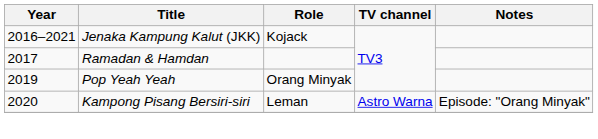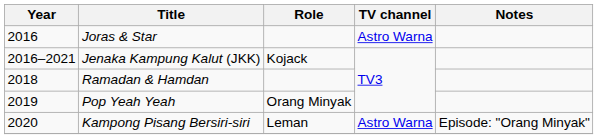 <table class="wikitable">
 <tr>
 <th>Year</th>
 <th>Title</th>
 <th>Role</th>
 <th>TV channel</th>
 <th>Notes</th>
 </tr>
 <tr>
+<td>2016</td>
+<td><em>Joras & Star</em></td>
+<td></td>
+<td><a href='#'>Astro Warna</a></td>
+<td></td>
+</tr>
+<tr>
 <td>2016–2021</td>
 <td><em>Jenaka Kampung Kalut</em> (JKK)</td>
 <td>Kojack</td>
 <td rowspan="3"><a href='#'>TV3</a></td>
 <td></td>
 </tr>
 <tr>
-<td>2017</td>
+<td>2018</td>
 <td><em>Ramadan & Hamdan</em></td>
 <td></td>
 <td></td>
 </tr>
 <tr>
 <td>2019</td>
 <td><em>Pop Yeah Yeah</em></td>
 <td>Orang Minyak</td>
 <td></td>
 </tr>
 <tr>
 <td>2020</td>
 <td><em>Kampong Pisang Bersiri-siri</em></td>
 <td>Leman</td>
 <td><a href='#'>Astro Warna</a></td>
 <td>Episode: "Orang Minyak"</td>
 </tr>
 <tr>
 </tr>
 </table>
